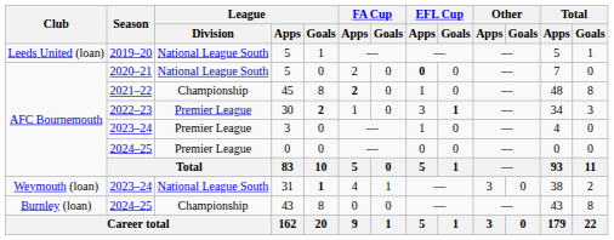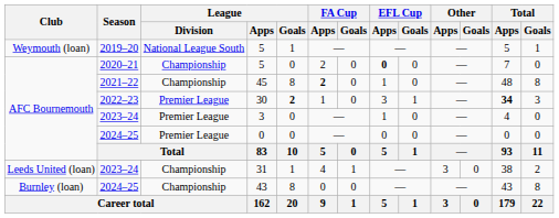 <table class=wikitable style=text-align:center>
 <tr>
 <th rowspan=2>Club</th>
 <th rowspan=2>Season</th>
 <th colspan=3>League</th>
 <th colspan=2><a href='#'>FA Cup</a></th>
 <th colspan=2><a href='#'>EFL Cup</a></th>
 <th colspan="2">Other</th>
 <th colspan="2">Total</th>
 </tr>
 <tr>
 <th>Division</th>
 <th>Apps</th>
 <th>Goals</th>
 <th>Apps</th>
 <th>Goals</th>
 <th>Apps</th>
 <th>Goals</th>
 <th>Apps</th>
 <th>Goals</th>
 <th>Apps</th>
 <th>Goals</th>
 </tr>
 <tr>
-<td><a href='#'>Leeds United</a> (loan)</td>
+<td><a href='#'>Weymouth</a> (loan)</td>
 <td><a href='#'>2019–20</a></td>
 <td><a href='#'>National League South</a></td>
 <td>5</td>
 <td>1</td>
 <td colspan=2>—</td>
 <td colspan=2>—</td>
 <td colspan="2">—</td>
 <td>5</td>
 <td>1</td>
 </tr>
 <tr>
 <td rowspan=6><a href='#'>AFC Bournemouth</a></td>
 <td><a href='#'>2020–21</a></td>
-<td><a href='#'>National League South</a></td>
+<td><a href='#'>Championship</a></td>
 <td>5</td>
 <td>0</td>
 <td>2</td>
 <td>0</td>
 <td><strong>0</strong></td>
 <td>0</td>
 <td colspan="2">—</td>
 <td>7</td>
 <td>0</td>
 </tr>
 <tr>
 <td><a href='#'>2021–22</a></td>
 <td>Championship</td>
 <td>45</td>
 <td>8</td>
 <td><strong>2</strong></td>
 <td>0</td>
 <td>1</td>
 <td>0</td>
 <td colspan="2">—</td>
 <td>48</td>
 <td>8</td>
 </tr>
 <tr>
 <td><a href='#'>2022–23</a></td>
 <td><a href='#'>Premier League</a></td>
 <td>30</td>
 <td><strong>2</strong></td>
 <td>1</td>
 <td>0</td>
 <td>3</td>
-<td><strong>1</strong></td>
+<td>1</td>
 <td colspan="2">—</td>
-<td>34</td>
+<td><strong>34</strong></td>
 <td>3</td>
 </tr>
 <tr>
 <td><a href='#'>2023–24</a></td>
 <td>Premier League</td>
 <td>3</td>
 <td>0</td>
 <td colspan="2">—</td>
 <td>1</td>
 <td>0</td>
 <td colspan="2">—</td>
 <td>4</td>
 <td>0</td>
 </tr>
 <tr>
 <td><a href='#'>2024–25</a></td>
 <td>Premier League</td>
 <td>0</td>
 <td>0</td>
 <td colspan="2">—</td>
 <td>0</td>
 <td>0</td>
 <td colspan="2">—</td>
 <td>0</td>
 <td>0</td>
 </tr>
 <tr>
 <th colspan=2>Total</th>
 <th>83</th>
 <th>10</th>
 <th>5</th>
 <th>0</th>
 <th>5</th>
 <th>1</th>
 <th colspan="2">—</th>
 <th>93</th>
 <th>11</th>
 </tr>
 <tr>
-<td><a href='#'>Weymouth</a> (loan)</td>
+<td><a href='#'>Leeds United</a> (loan)</td>
 <td><a href='#'>2023–24</a></td>
-<td><a href='#'>National League South</a></td>
+<td>Championship</td>
 <td>31</td>
-<td><strong>1</strong></td>
+<td>1</td>
 <td>4</td>
 <td>1</td>
 <td colspan="2">—</td>
 <td>3</td>
 <td>0</td>
 <td>38</td>
 <td>2</td>
 </tr>
 <tr>
 <td><a href='#'>Burnley</a> (loan)</td>
 <td><a href='#'>2024–25</a></td>
 <td>Championship</td>
 <td>43</td>
 <td>8</td>
 <td>0</td>
 <td>0</td>
 <td colspan="2">—</td>
 <td colspan="2">—</td>
 <td>43</td>
 <td>8</td>
 </tr>
 <tr>
 <th colspan=3>Career total</th>
 <th>162</th>
 <th>20</th>
 <th>9</th>
 <th>1</th>
 <th>5</th>
 <th>1</th>
 <th>3</th>
 <th>0</th>
 <th>179</th>
 <th>22</th>
 </tr>
 </table>
